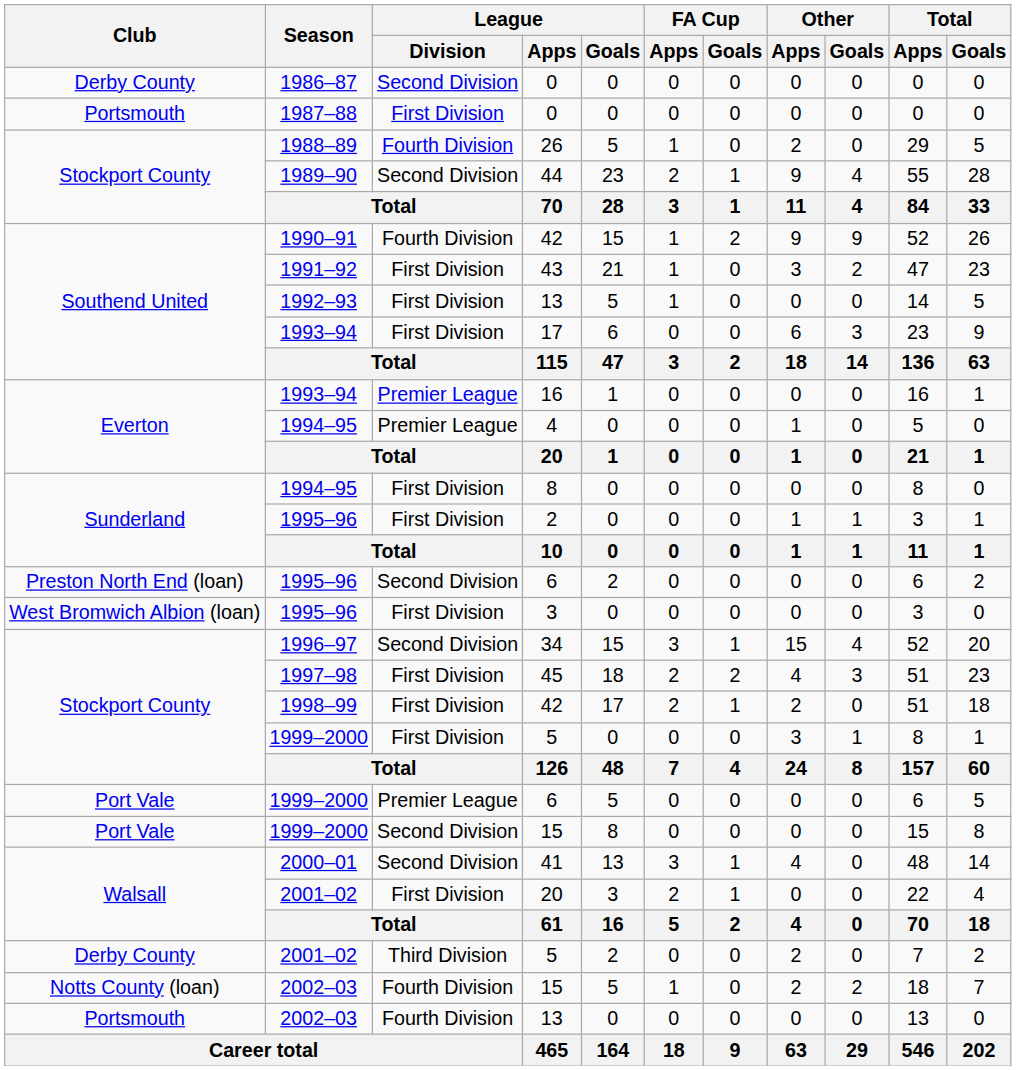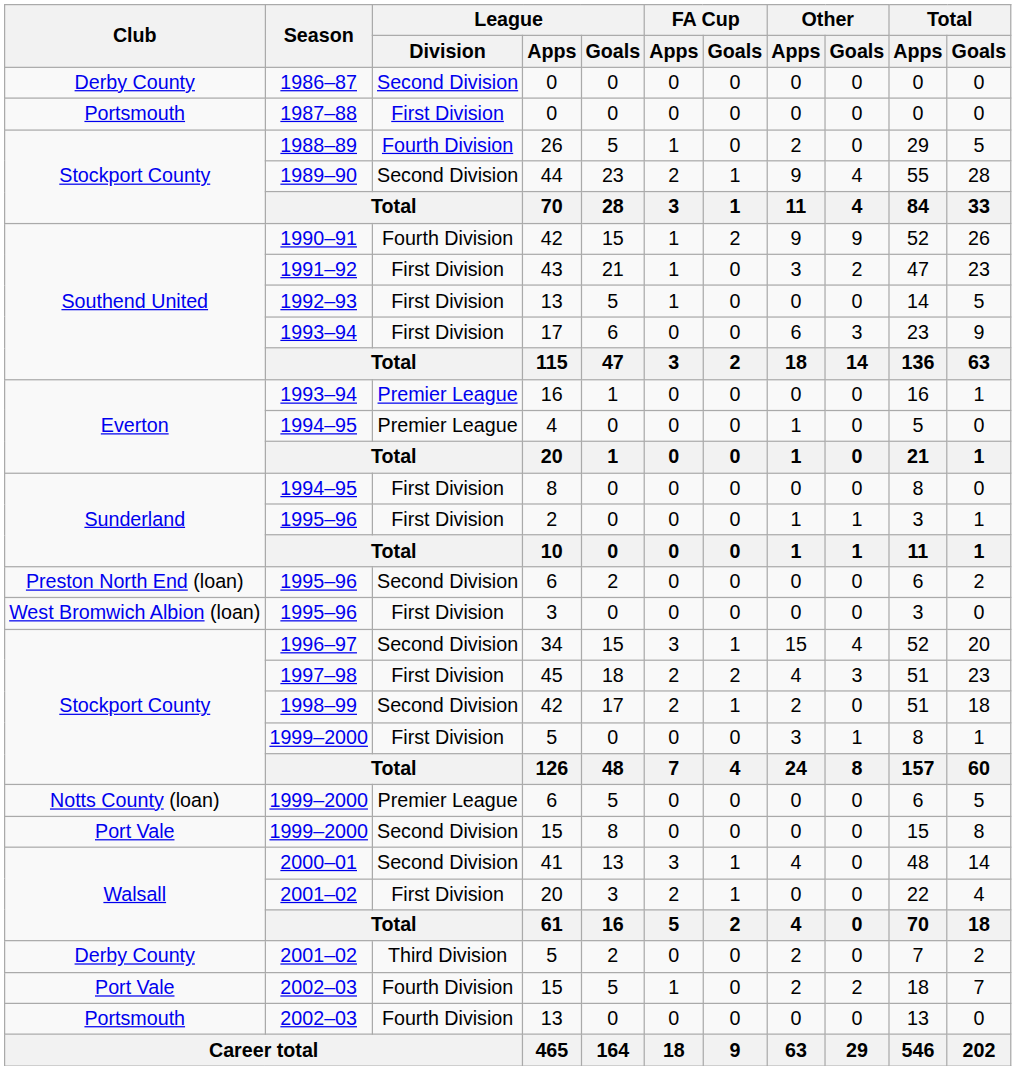 <table class="wikitable" style="text-align: center;">
 <tr>
 <th rowspan="2">Club</th>
 <th rowspan="2">Season</th>
 <th colspan="3">League</th>
 <th colspan="2">FA Cup</th>
 <th colspan="2">Other</th>
 <th colspan="2">Total</th>
 </tr>
 <tr>
 <th>Division</th>
 <th>Apps</th>
 <th>Goals</th>
 <th>Apps</th>
 <th>Goals</th>
 <th>Apps</th>
 <th>Goals</th>
 <th>Apps</th>
 <th>Goals</th>
 </tr>
 <tr>
 <td><a href='#'>Derby County</a></td>
 <td><a href='#'>1986–87</a></td>
 <td><a href='#'>Second Division</a></td>
 <td>0</td>
 <td>0</td>
 <td>0</td>
 <td>0</td>
 <td>0</td>
 <td>0</td>
 <td>0</td>
 <td>0</td>
 </tr>
 <tr>
 <td><a href='#'>Portsmouth</a></td>
 <td><a href='#'>1987–88</a></td>
 <td><a href='#'>First Division</a></td>
 <td>0</td>
 <td>0</td>
 <td>0</td>
 <td>0</td>
 <td>0</td>
 <td>0</td>
 <td>0</td>
 <td>0</td>
 </tr>
 <tr>
 <td rowspan="3"><a href='#'>Stockport County</a></td>
 <td><a href='#'>1988–89</a></td>
 <td><a href='#'>Fourth Division</a></td>
 <td>26</td>
 <td>5</td>
 <td>1</td>
 <td>0</td>
 <td>2</td>
 <td>0</td>
 <td>29</td>
 <td>5</td>
 </tr>
 <tr>
 <td><a href='#'>1989–90</a></td>
 <td>Second Division</td>
 <td>44</td>
 <td>23</td>
 <td>2</td>
 <td>1</td>
 <td>9</td>
 <td>4</td>
 <td>55</td>
 <td>28</td>
 </tr>
 <tr>
 <th colspan="2">Total</th>
 <th>70</th>
 <th>28</th>
 <th>3</th>
 <th>1</th>
 <th>11</th>
 <th>4</th>
 <th>84</th>
 <th>33</th>
 </tr>
 <tr>
 <td rowspan="5"><a href='#'>Southend United</a></td>
 <td><a href='#'>1990–91</a></td>
 <td>Fourth Division</td>
 <td>42</td>
 <td>15</td>
 <td>1</td>
 <td>2</td>
 <td>9</td>
 <td>9</td>
 <td>52</td>
 <td>26</td>
 </tr>
 <tr>
 <td><a href='#'>1991–92</a></td>
 <td>First Division</td>
 <td>43</td>
 <td>21</td>
 <td>1</td>
 <td>0</td>
 <td>3</td>
 <td>2</td>
 <td>47</td>
 <td>23</td>
 </tr>
 <tr>
 <td><a href='#'>1992–93</a></td>
 <td>First Division</td>
 <td>13</td>
 <td>5</td>
 <td>1</td>
 <td>0</td>
 <td>0</td>
 <td>0</td>
 <td>14</td>
 <td>5</td>
 </tr>
 <tr>
 <td><a href='#'>1993–94</a></td>
 <td>First Division</td>
 <td>17</td>
 <td>6</td>
 <td>0</td>
 <td>0</td>
 <td>6</td>
 <td>3</td>
 <td>23</td>
 <td>9</td>
 </tr>
 <tr>
 <th colspan="2">Total</th>
 <th>115</th>
 <th>47</th>
 <th>3</th>
 <th>2</th>
 <th>18</th>
 <th>14</th>
 <th>136</th>
 <th>63</th>
 </tr>
 <tr>
 <td rowspan="3"><a href='#'>Everton</a></td>
 <td><a href='#'>1993–94</a></td>
 <td><a href='#'>Premier League</a></td>
 <td>16</td>
 <td>1</td>
 <td>0</td>
 <td>0</td>
 <td>0</td>
 <td>0</td>
 <td>16</td>
 <td>1</td>
 </tr>
 <tr>
 <td><a href='#'>1994–95</a></td>
 <td>Premier League</td>
 <td>4</td>
 <td>0</td>
 <td>0</td>
 <td>0</td>
 <td>1</td>
 <td>0</td>
 <td>5</td>
 <td>0</td>
 </tr>
 <tr>
 <th colspan="2">Total</th>
 <th>20</th>
 <th>1</th>
 <th>0</th>
 <th>0</th>
 <th>1</th>
 <th>0</th>
 <th>21</th>
 <th>1</th>
 </tr>
 <tr>
 <td rowspan="3"><a href='#'>Sunderland</a></td>
 <td><a href='#'>1994–95</a></td>
 <td>First Division</td>
 <td>8</td>
 <td>0</td>
 <td>0</td>
 <td>0</td>
 <td>0</td>
 <td>0</td>
 <td>8</td>
 <td>0</td>
 </tr>
 <tr>
 <td><a href='#'>1995–96</a></td>
 <td>First Division</td>
 <td>2</td>
 <td>0</td>
 <td>0</td>
 <td>0</td>
 <td>1</td>
 <td>1</td>
 <td>3</td>
 <td>1</td>
 </tr>
 <tr>
 <th colspan="2">Total</th>
 <th>10</th>
 <th>0</th>
 <th>0</th>
 <th>0</th>
 <th>1</th>
 <th>1</th>
 <th>11</th>
 <th>1</th>
 </tr>
 <tr>
 <td><a href='#'>Preston North End</a> (loan)</td>
 <td><a href='#'>1995–96</a></td>
 <td>Second Division</td>
 <td>6</td>
 <td>2</td>
 <td>0</td>
 <td>0</td>
 <td>0</td>
 <td>0</td>
 <td>6</td>
 <td>2</td>
 </tr>
 <tr>
 <td><a href='#'>West Bromwich Albion</a> (loan)</td>
 <td><a href='#'>1995–96</a></td>
 <td>First Division</td>
 <td>3</td>
 <td>0</td>
 <td>0</td>
 <td>0</td>
 <td>0</td>
 <td>0</td>
 <td>3</td>
 <td>0</td>
 </tr>
 <tr>
 <td rowspan="5"><a href='#'>Stockport County</a></td>
 <td><a href='#'>1996–97</a></td>
 <td>Second Division</td>
 <td>34</td>
 <td>15</td>
 <td>3</td>
 <td>1</td>
 <td>15</td>
 <td>4</td>
 <td>52</td>
 <td>20</td>
 </tr>
 <tr>
 <td><a href='#'>1997–98</a></td>
 <td>First Division</td>
 <td>45</td>
 <td>18</td>
 <td>2</td>
 <td>2</td>
 <td>4</td>
 <td>3</td>
 <td>51</td>
 <td>23</td>
 </tr>
 <tr>
 <td><a href='#'>1998–99</a></td>
-<td>First Division</td>
+<td>Second Division</td>
 <td>42</td>
 <td>17</td>
 <td>2</td>
 <td>1</td>
 <td>2</td>
 <td>0</td>
 <td>51</td>
 <td>18</td>
 </tr>
 <tr>
 <td><a href='#'>1999–2000</a></td>
 <td>First Division</td>
 <td>5</td>
 <td>0</td>
 <td>0</td>
 <td>0</td>
 <td>3</td>
 <td>1</td>
 <td>8</td>
 <td>1</td>
 </tr>
 <tr>
 <th colspan="2">Total</th>
 <th>126</th>
 <th>48</th>
 <th>7</th>
 <th>4</th>
 <th>24</th>
 <th>8</th>
 <th>157</th>
 <th>60</th>
 </tr>
 <tr>
-<td><a href='#'>Port Vale</a></td>
+<td><a href='#'>Notts County</a> (loan)</td>
 <td><a href='#'>1999–2000</a></td>
 <td>Premier League</td>
 <td>6</td>
 <td>5</td>
 <td>0</td>
 <td>0</td>
 <td>0</td>
 <td>0</td>
 <td>6</td>
 <td>5</td>
 </tr>
 <tr>
 <td><a href='#'>Port Vale</a></td>
 <td><a href='#'>1999–2000</a></td>
 <td>Second Division</td>
 <td>15</td>
 <td>8</td>
 <td>0</td>
 <td>0</td>
 <td>0</td>
 <td>0</td>
 <td>15</td>
 <td>8</td>
 </tr>
 <tr>
 <td rowspan="3"><a href='#'>Walsall</a></td>
 <td><a href='#'>2000–01</a></td>
 <td>Second Division</td>
 <td>41</td>
 <td>13</td>
 <td>3</td>
 <td>1</td>
 <td>4</td>
 <td>0</td>
 <td>48</td>
 <td>14</td>
 </tr>
 <tr>
 <td><a href='#'>2001–02</a></td>
 <td>First Division</td>
 <td>20</td>
 <td>3</td>
 <td>2</td>
 <td>1</td>
 <td>0</td>
 <td>0</td>
 <td>22</td>
 <td>4</td>
 </tr>
 <tr>
 <th colspan="2">Total</th>
 <th>61</th>
 <th>16</th>
 <th>5</th>
 <th>2</th>
 <th>4</th>
 <th>0</th>
 <th>70</th>
 <th>18</th>
 </tr>
 <tr>
 <td><a href='#'>Derby County</a></td>
 <td><a href='#'>2001–02</a></td>
 <td>Third Division</td>
 <td>5</td>
 <td>2</td>
 <td>0</td>
 <td>0</td>
 <td>2</td>
 <td>0</td>
 <td>7</td>
 <td>2</td>
 </tr>
 <tr>
-<td><a href='#'>Notts County</a> (loan)</td>
+<td><a href='#'>Port Vale</a></td>
 <td><a href='#'>2002–03</a></td>
 <td>Fourth Division</td>
 <td>15</td>
 <td>5</td>
 <td>1</td>
 <td>0</td>
 <td>2</td>
 <td>2</td>
 <td>18</td>
 <td>7</td>
 </tr>
 <tr>
 <td><a href='#'>Portsmouth</a></td>
 <td><a href='#'>2002–03</a></td>
 <td>Fourth Division</td>
 <td>13</td>
 <td>0</td>
 <td>0</td>
 <td>0</td>
 <td>0</td>
 <td>0</td>
 <td>13</td>
 <td>0</td>
 </tr>
 <tr>
 <th colspan="3">Career total</th>
 <th>465</th>
 <th>164</th>
 <th>18</th>
 <th>9</th>
 <th>63</th>
 <th>29</th>
 <th>546</th>
 <th>202</th>
 </tr>
 </table>
